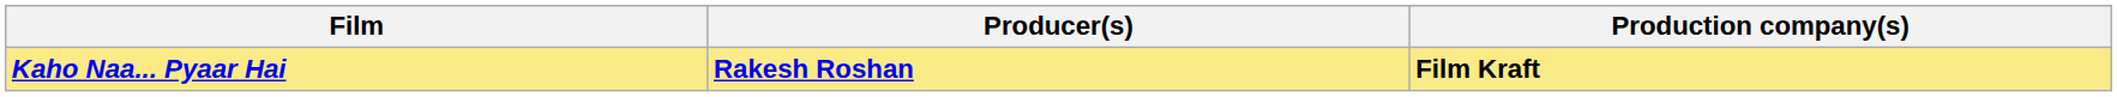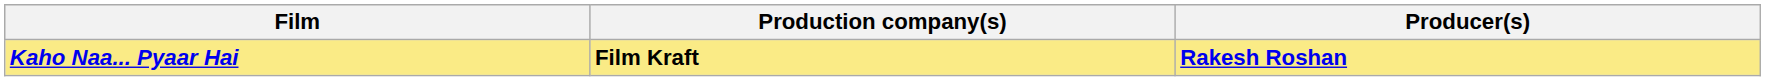 <table class="wikitable" border="1" width="100%">
 <tr style="background:#bebebe">
 <th width="33%">Film</th>
+<th width="33%">Production company(s)</th>
 <th width="33%">Producer(s)</th>
-<th width="33%">Production company(s)</th>
 </tr>
 <tr style="background:#FAEB86">
 <td><strong><em><a href='#'>Kaho Naa... Pyaar Hai</a></em></strong></td>
+<td><strong>Film Kraft</strong></td>
 <td><strong><a href='#'>Rakesh Roshan</a></strong></td>
-<td><strong>Film Kraft</strong></td>
 </tr>
 </table>
